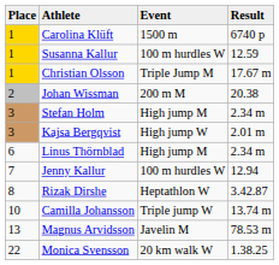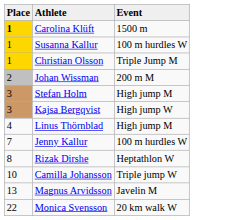 <table class="wikitable">
 <tr>
 <td !align="center" bgcolor="efefef"><strong>Place</strong></td>
 <td !align="center" bgcolor="efefef"><strong>Athlete</strong></td>
 <td !align="center" bgcolor="efefef"><strong>Event</strong></td>
-<td !align="center" bgcolor="efefef"><strong>Result</strong></td>
 </tr>
 <tr>
-<td bgcolor=gold>1</td>
+<td bgcolor=gold><strong>1</strong></td>
 <td><a href='#'>Carolina Klüft</a></td>
 <td>1500 m</td>
-<td>6740 p</td>
 </tr>
 <tr>
 <td bgcolor=gold>1</td>
 <td><a href='#'>Susanna Kallur</a></td>
 <td>100 m hurdles W</td>
-<td>12.59</td>
 </tr>
 <tr>
 <td bgcolor=gold>1</td>
 <td><a href='#'>Christian Olsson</a></td>
 <td>Triple Jump M</td>
-<td>17.67 m</td>
 </tr>
 <tr>
 <td bgcolor=silver>2</td>
 <td><a href='#'>Johan Wissman</a></td>
 <td>200 m M</td>
-<td>20.38</td>
 </tr>
 <tr>
 <td bgcolor=CC9966>3</td>
 <td><a href='#'>Stefan Holm</a></td>
 <td>High jump M</td>
-<td>2.34 m</td>
 </tr>
 <tr>
 <td bgcolor=CC9966>3</td>
 <td><a href='#'>Kajsa Bergqvist</a></td>
 <td>High jump W</td>
-<td>2.01 m</td>
 </tr>
 <tr>
-<td>6</td>
+<td>4</td>
 <td><a href='#'>Linus Thörnblad</a></td>
 <td>High jump M</td>
-<td>2.34 m</td>
 </tr>
 <tr>
 <td>7</td>
 <td><a href='#'>Jenny Kallur</a></td>
 <td>100 m hurdles W</td>
-<td>12.94</td>
 </tr>
 <tr>
 <td>8</td>
 <td><a href='#'>Rizak Dirshe</a></td>
 <td>Heptathlon W</td>
-<td>3.42.87</td>
 </tr>
 <tr>
 <td>10</td>
 <td><a href='#'>Camilla Johansson</a></td>
 <td>Triple jump W</td>
-<td>13.74 m</td>
 </tr>
 <tr>
 <td>13</td>
 <td><a href='#'>Magnus Arvidsson</a></td>
 <td>Javelin M</td>
-<td>78.53 m</td>
 </tr>
 <tr>
 <td>22</td>
 <td><a href='#'>Monica Svensson</a></td>
 <td>20 km walk W</td>
-<td>1.38.25</td>
 </tr>
 </table>
